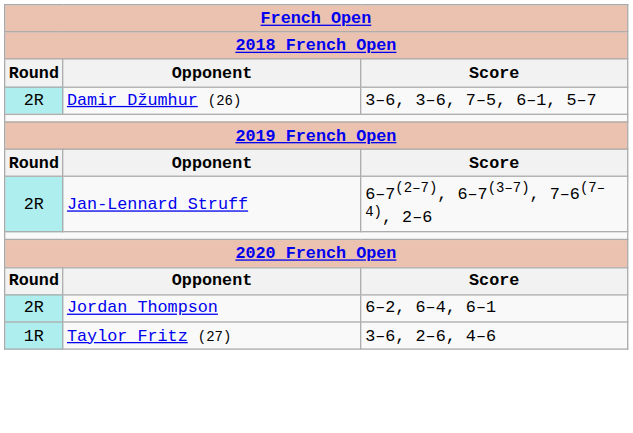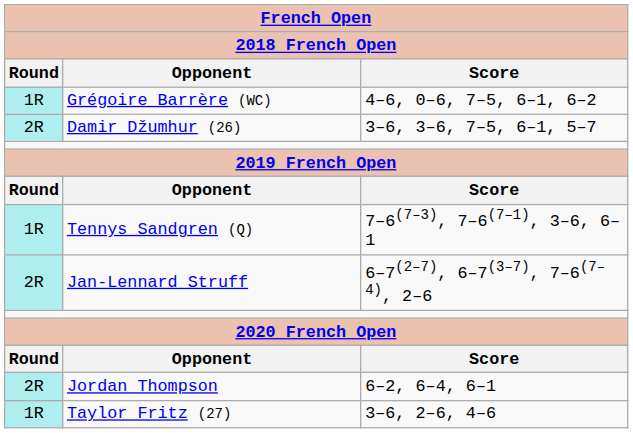 <table class="wikitable">
 <tr>
 <th colspan=3 style="background:#ebc2af;"><a href='#'>French Open</a></th>
 </tr>
 <tr>
 <th colspan=3 style="background:#ebc2af;"><a href='#'>2018 French Open</a></th>
 </tr>
 <tr>
 <th>Round</th>
 <th width=225>Opponent</th>
 <th width=200>Score</th>
+</tr>
+<tr>
+<td style="text-align:center; background:#afeeee;">1R</td>
+<td> <a href='#'>Grégoire Barrère</a> <small>(WC)</small></td>
+<td>4–6, 0–6, 7–5, 6–1, 6–2</td>
 </tr>
 <tr>
 <td style="text-align:center; background:#afeeee;">2R</td>
 <td> <a href='#'>Damir Džumhur</a> <small>(26)</small></td>
 <td>3–6, 3–6, 7–5, 6–1, 5–7</td>
 </tr>
 <tr>
 <td colspan=3></td>
 </tr>
 <tr>
 <th colspan=3 style="background:#ebc2af;"><a href='#'>2019 French Open</a></th>
 </tr>
 <tr>
 <th>Round</th>
 <th width=225>Opponent</th>
 <th width=200>Score</th>
+</tr>
+<tr>
+<td style="text-align:center; background:#afeeee;">1R</td>
+<td> <a href='#'>Tennys Sandgren</a> <small>(Q)</small></td>
+<td>7–6<sup>(7–3)</sup>, 7–6<sup>(7–1)</sup>, 3–6, 6–1</td>
 </tr>
 <tr>
 <td style="text-align:center; background:#afeeee;">2R</td>
 <td> <a href='#'>Jan-Lennard Struff</a></td>
 <td>6–7<sup>(2–7)</sup>, 6–7<sup>(3–7)</sup>, 7–6<sup>(7–4)</sup>, 2–6</td>
 </tr>
 <tr>
 <td colspan=3></td>
 </tr>
 <tr>
 <th colspan=3 style="background:#ebc2af;"><a href='#'>2020 French Open</a></th>
 </tr>
 <tr>
 <th>Round</th>
 <th width=225>Opponent</th>
 <th width=200>Score</th>
 </tr>
 <tr>
 <td style="text-align:center; background:#afeeee;">2R</td>
 <td> <a href='#'>Jordan Thompson</a></td>
 <td>6–2, 6–4, 6–1</td>
 </tr>
 <tr>
 <td style="text-align:center; background:#afeeee;">1R</td>
 <td> <a href='#'>Taylor Fritz</a> <small>(27)</small></td>
 <td>3–6, 2–6, 4–6</td>
 </tr>
 </table>
